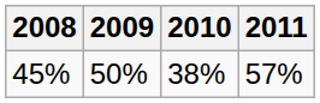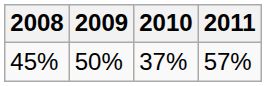 <table class="wikitable">
 <tr>
 <th>2008</th>
 <th>2009</th>
 <th>2010</th>
 <th>2011</th>
 </tr>
 <tr>
 <td>45%</td>
 <td>50%</td>
-<td>38%</td>
+<td>37%</td>
 <td>57%</td>
 </tr>
 </table>
